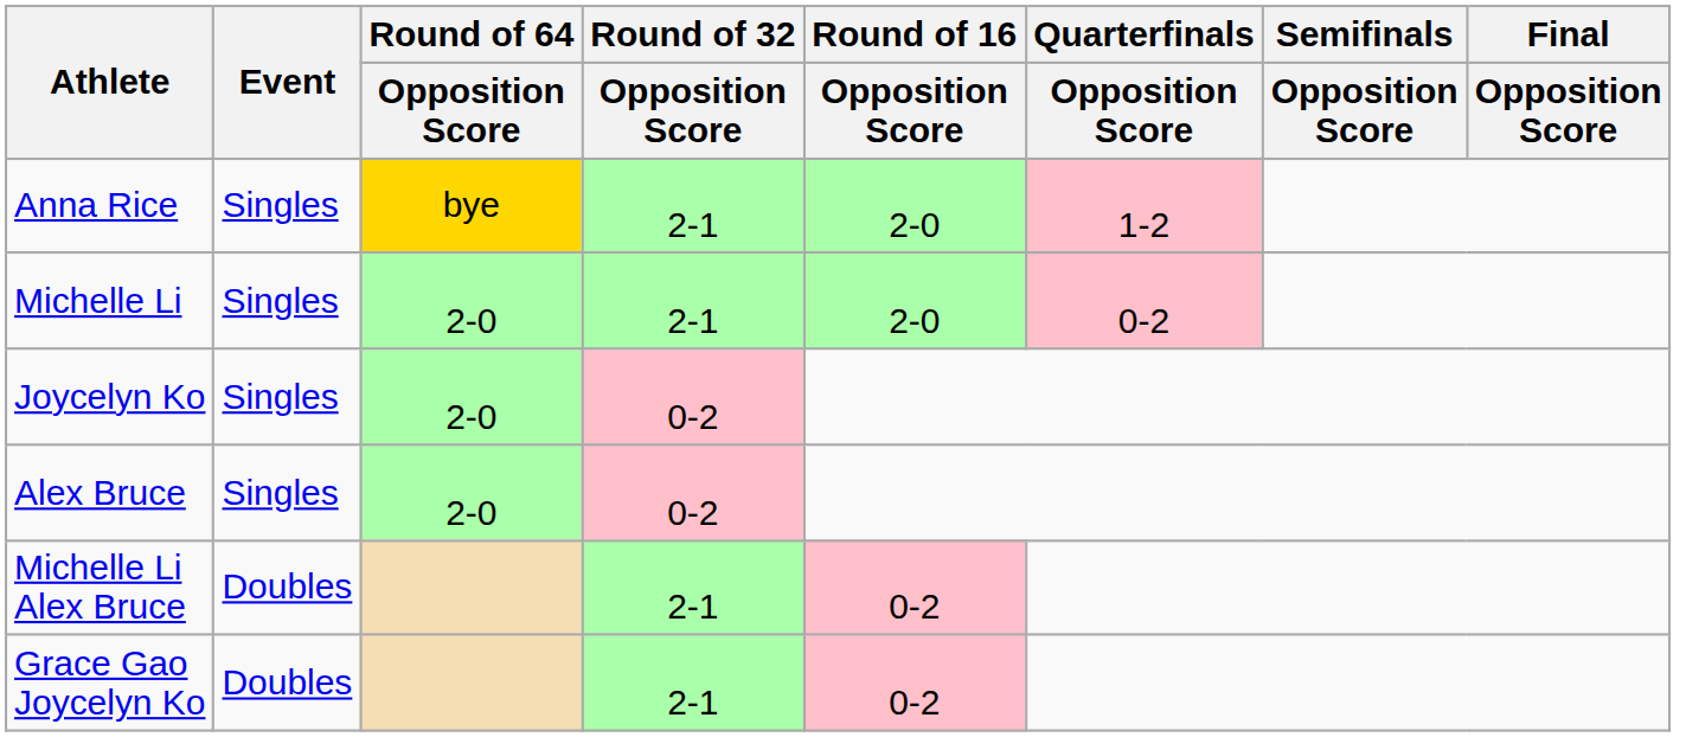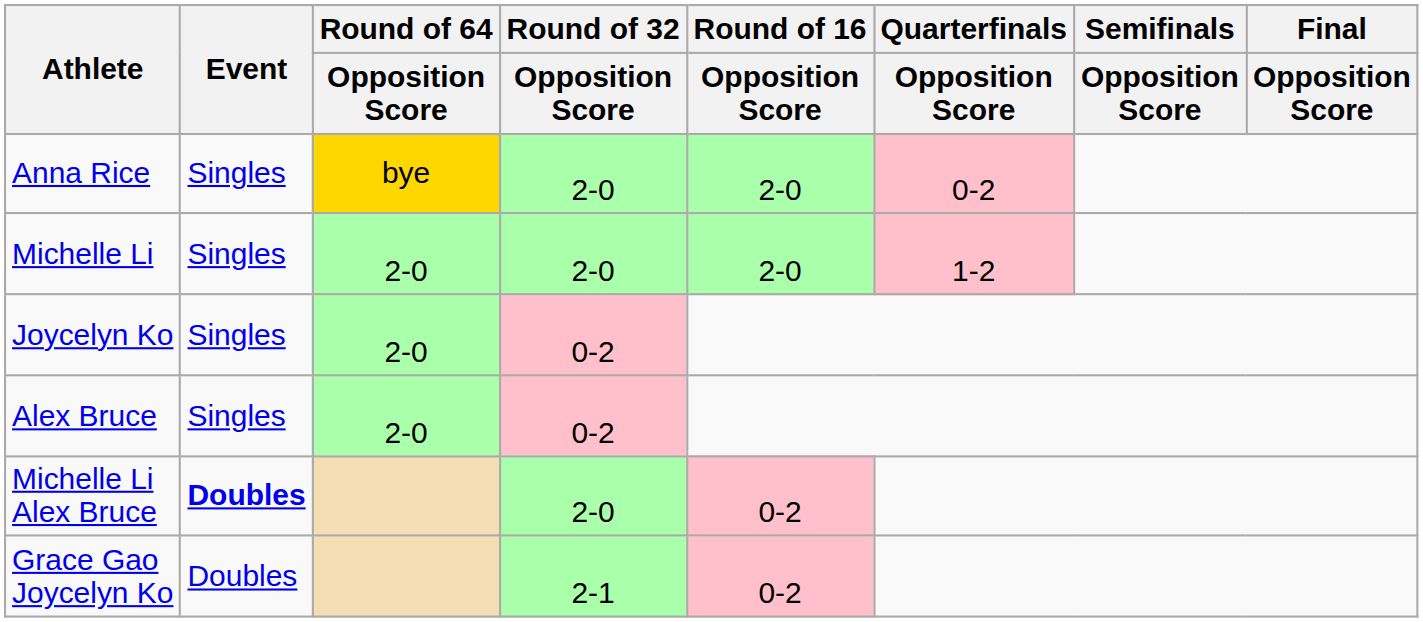 <table class=wikitable style="font-size:90%">
 <tr>
 <th rowspan="2">Athlete</th>
 <th rowspan="2">Event</th>
 <th>Round of 64</th>
 <th>Round of 32</th>
 <th>Round of 16</th>
 <th>Quarterfinals</th>
 <th>Semifinals</th>
 <th>Final</th>
 </tr>
 <tr>
 <th>Opposition<br>Score</th>
 <th>Opposition<br>Score</th>
 <th>Opposition<br>Score</th>
 <th>Opposition<br>Score</th>
 <th>Opposition<br>Score</th>
 <th>Opposition<br>Score</th>
 </tr>
 <tr>
 <td><a href='#'>Anna Rice</a></td>
 <td><a href='#'>Singles</a></td>
 <td align=center style="background: gold;">bye</td>
-<td style="text-align:center;background:#afa;"><br>2-1</td>
 <td style="text-align:center;background:#afa;"><br>2-0</td>
-<td style="text-align:center;background:pink;"><br>1-2</td>
+<td style="text-align:center;background:#afa;"><br>2-0</td>
+<td style="text-align:center;background:pink;"><br>0-2</td>
 <td colspan=2></td>
 </tr>
 <tr>
 <td><a href='#'>Michelle Li</a></td>
 <td><a href='#'>Singles</a></td>
 <td style="text-align:center;background:#afa;"><br>2-0</td>
-<td style="text-align:center;background:#afa;"><br>2-1</td>
 <td style="text-align:center;background:#afa;"><br>2-0</td>
-<td style="text-align:center;background:pink;"><br>0-2</td>
+<td style="text-align:center;background:#afa;"><br>2-0</td>
+<td style="text-align:center;background:pink;"><br>1-2</td>
 <td colspan=2></td>
 </tr>
 <tr>
 <td><a href='#'>Joycelyn Ko</a></td>
 <td><a href='#'>Singles</a></td>
 <td style="text-align:center;background:#afa;"><br>2-0</td>
 <td style="text-align:center;background:pink;"><br>0-2</td>
 <td colspan=4></td>
 </tr>
 <tr>
 <td><a href='#'>Alex Bruce</a></td>
 <td><a href='#'>Singles</a></td>
 <td style="text-align:center;background:#afa;"><br>2-0</td>
 <td style="text-align:center;background:pink;"><br>0-2</td>
 <td colspan=4></td>
 </tr>
 <tr>
 <td><a href='#'>Michelle Li</a> <br> <a href='#'>Alex Bruce</a></td>
-<td><a href='#'>Doubles</a></td>
+<td><strong><a href='#'>Doubles</a></strong></td>
 <td style="background:wheat;"></td>
-<td style="text-align:center;background:#afa;"><br>2-1</td>
+<td style="text-align:center;background:#afa;"><br>2-0</td>
 <td style="text-align:center;background:pink;"><br>0-2</td>
 <td colspan=3></td>
 </tr>
 <tr>
 <td><a href='#'>Grace Gao</a> <br> <a href='#'>Joycelyn Ko</a></td>
 <td><a href='#'>Doubles</a></td>
 <td style="background:wheat;"></td>
 <td style="text-align:center;background:#afa;"><br>2-1</td>
 <td style="text-align:center;background:pink;"><br>0-2</td>
 <td colspan=3></td>
 </tr>
 </table>
